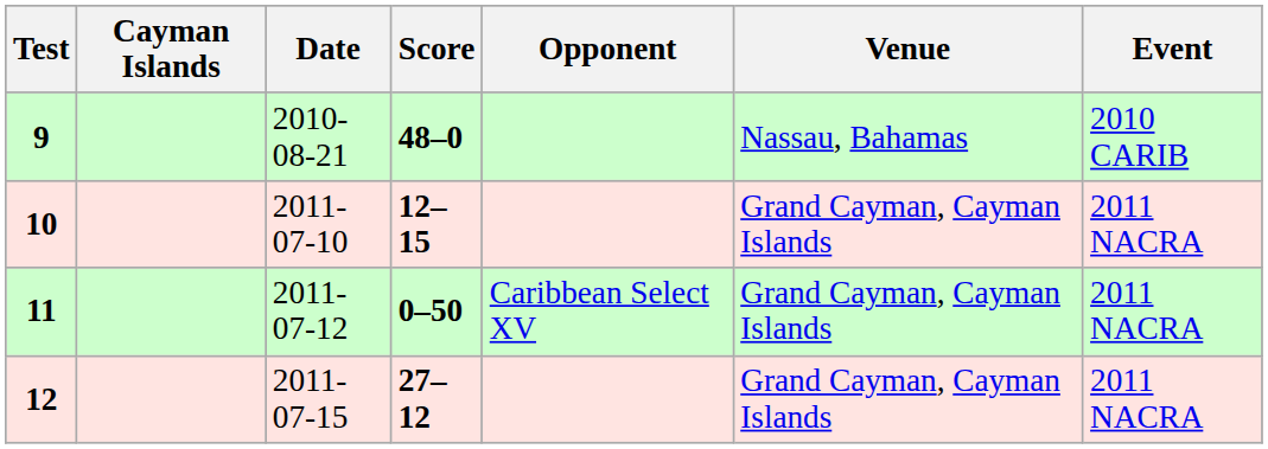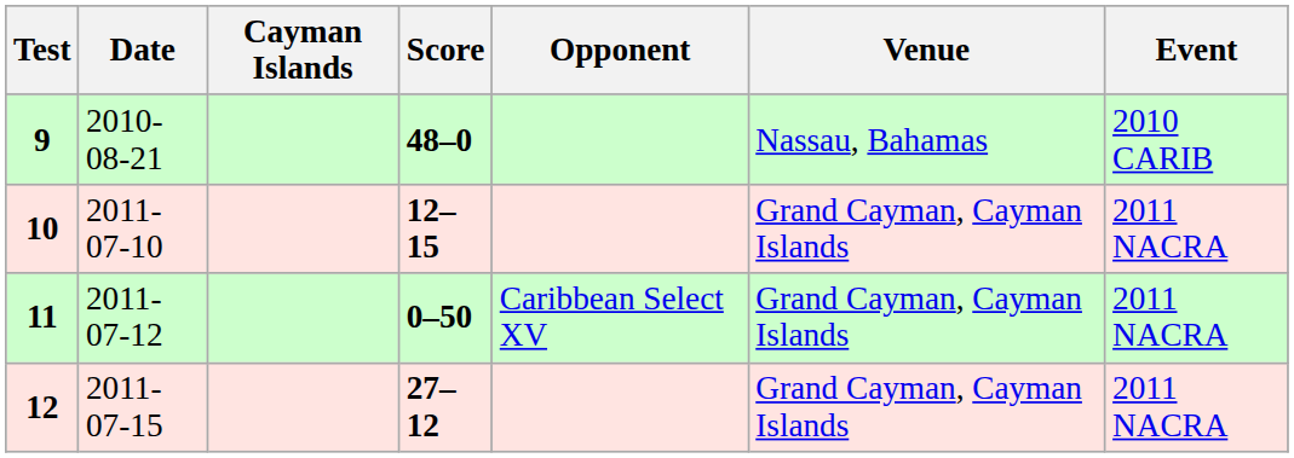 <table class="wikitable sortable" style="width:100%">
 <tr>
 <th style="width:5%">Test</th>
+<th style="width:10%">Date</th>
 <th style="width:15%">Cayman Islands</th>
-<th style="width:10%">Date</th>
 <th style="width:5%">Score</th>
 <th>Opponent</th>
 <th>Venue</th>
 <th>Event</th>
 </tr>
 <tr bgcolor="#ccffcc">
 <td align="center"><strong>9</strong></td>
+<td>2010-08-21</td>
 <td></td>
-<td>2010-08-21</td>
 <td><strong>48–0</strong></td>
 <td></td>
 <td><a href='#'>Nassau</a>, <a href='#'>Bahamas</a></td>
 <td><a href='#'>2010 CARIB</a></td>
 </tr>
 <tr bgcolor="FFE4E1">
 <td align="center"><strong>10</strong></td>
+<td>2011-07-10</td>
 <td></td>
-<td>2011-07-10</td>
 <td><strong>12–15</strong></td>
 <td></td>
 <td><a href='#'>Grand Cayman</a>, <a href='#'>Cayman Islands</a></td>
 <td><a href='#'>2011 NACRA</a></td>
 </tr>
 <tr bgcolor="#ccffcc">
 <td align="center"><strong>11</strong></td>
+<td>2011-07-12</td>
 <td></td>
-<td>2011-07-12</td>
 <td><strong>0–50</strong></td>
 <td> <a href='#'>Caribbean Select XV</a></td>
 <td><a href='#'>Grand Cayman</a>, <a href='#'>Cayman Islands</a></td>
 <td><a href='#'>2011 NACRA</a></td>
 </tr>
 <tr bgcolor="FFE4E1">
 <td align="center"><strong>12</strong></td>
+<td>2011-07-15</td>
 <td></td>
-<td>2011-07-15</td>
 <td><strong>27–12</strong></td>
 <td></td>
 <td><a href='#'>Grand Cayman</a>, <a href='#'>Cayman Islands</a></td>
 <td><a href='#'>2011 NACRA</a></td>
 </tr>
 </table>
